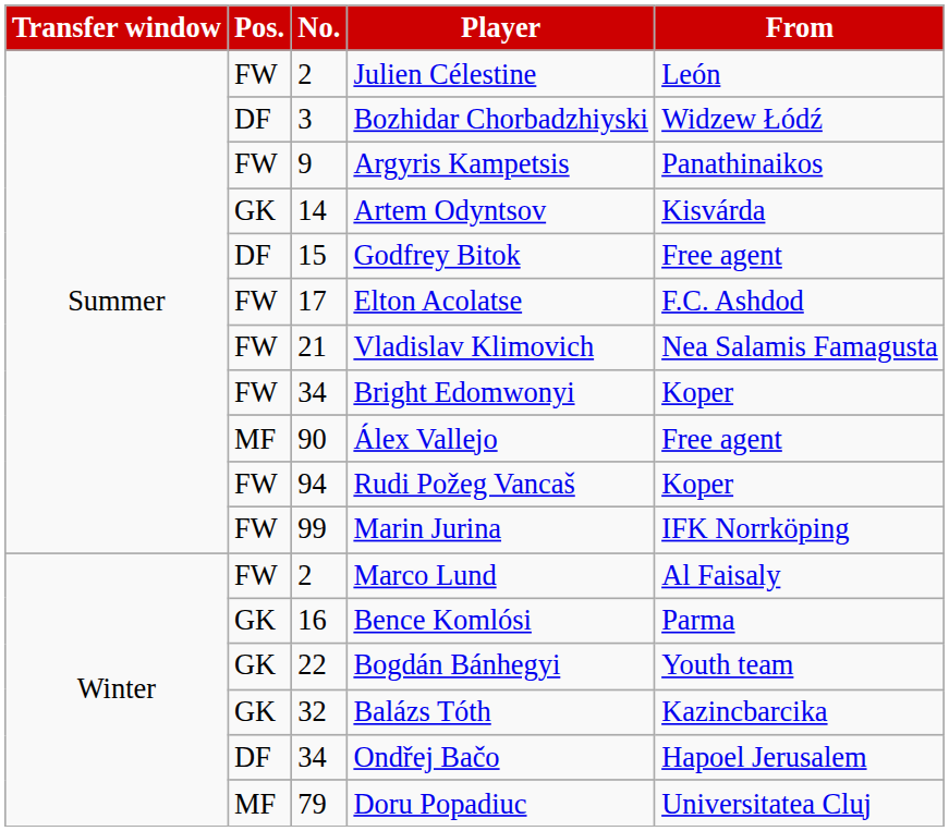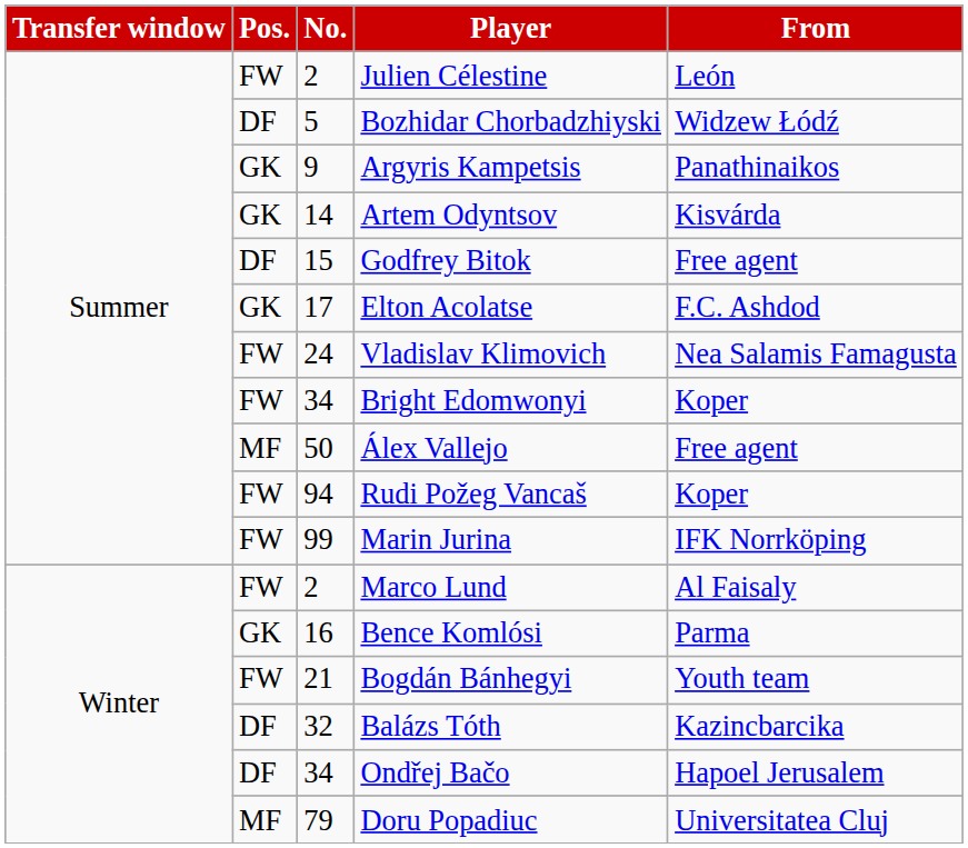 <table class="wikitable plainrowheaders sortable">
 <tr>
 <th style="background-color:#CD0001;color:white">Transfer window</th>
 <th style="background-color:#CD0001;color:white">Pos.</th>
 <th style="background-color:#CD0001;color:white">No.</th>
 <th style="background-color:#CD0001;color:white">Player</th>
 <th style="background-color:#CD0001;color:white">From</th>
 </tr>
 <tr>
 <td rowspan="11" style="text-align:center;">Summer</td>
 <td style=text-aligncenter;>FW</td>
 <td style=text-aligncenter;>2</td>
 <td style=text-alignleft;> <a href='#'>Julien Célestine</a></td>
 <td style=text-alignleft;> <a href='#'>León</a></td>
 </tr>
 <tr>
 <td style=text-aligncenter;>DF</td>
-<td style=text-aligncenter;>3</td>
+<td style=text-aligncenter;>5</td>
 <td style=text-alignleft;> <a href='#'>Bozhidar Chorbadzhiyski</a></td>
 <td style=text-alignleft;> <a href='#'>Widzew Łódź</a></td>
 </tr>
 <tr>
-<td style=text-aligncenter;>FW</td>
+<td style=text-aligncenter;>GK</td>
 <td style=text-aligncenter;>9</td>
 <td style=text-alignleft;> <a href='#'>Argyris Kampetsis</a></td>
 <td style=text-alignleft;> <a href='#'>Panathinaikos</a></td>
 </tr>
 <tr>
 <td style=text-aligncenter;>GK</td>
 <td style=text-aligncenter;>14</td>
 <td style=text-alignleft;> <a href='#'>Artem Odyntsov</a></td>
 <td style=text-alignleft;><a href='#'>Kisvárda</a></td>
 </tr>
 <tr>
 <td style=text-aligncenter;>DF</td>
 <td style=text-aligncenter;>15</td>
 <td style=text-alignleft;> <a href='#'>Godfrey Bitok</a></td>
 <td style=text-alignleft;><a href='#'>Free agent</a></td>
 </tr>
 <tr>
-<td style=text-aligncenter;>FW</td>
+<td style=text-aligncenter;>GK</td>
 <td style=text-aligncenter;>17</td>
 <td style=text-alignleft;> <a href='#'>Elton Acolatse</a></td>
 <td style=text-alignleft;> <a href='#'>F.C. Ashdod</a></td>
 </tr>
 <tr>
 <td style=text-aligncenter;>FW</td>
-<td style=text-aligncenter;>21</td>
+<td style=text-aligncenter;>24</td>
 <td style=text-alignleft;> <a href='#'>Vladislav Klimovich</a></td>
 <td style=text-alignleft;> <a href='#'>Nea Salamis Famagusta</a></td>
 </tr>
 <tr>
 <td style=text-aligncenter;>FW</td>
 <td style=text-aligncenter;>34</td>
 <td style=text-alignleft;> <a href='#'>Bright Edomwonyi</a></td>
 <td style=text-alignleft;> <a href='#'>Koper</a></td>
 </tr>
 <tr>
 <td style=text-aligncenter;>MF</td>
-<td style=text-aligncenter;>90</td>
+<td style=text-aligncenter;>50</td>
 <td style=text-alignleft;> <a href='#'>Álex Vallejo</a></td>
 <td style=text-alignleft;><a href='#'>Free agent</a></td>
 </tr>
 <tr>
 <td style=text-aligncenter;>FW</td>
 <td style=text-aligncenter;>94</td>
 <td style=text-alignleft;> <a href='#'>Rudi Požeg Vancaš</a></td>
 <td style=text-alignleft;> <a href='#'>Koper</a></td>
 </tr>
 <tr>
 <td style=text-aligncenter;>FW</td>
 <td style=text-aligncenter;>99</td>
 <td style=text-alignleft;> <a href='#'>Marin Jurina</a></td>
 <td style=text-alignleft;> <a href='#'>IFK Norrköping</a></td>
 </tr>
 <tr>
 <td rowspan="6" style="text-align:center;">Winter</td>
 <td style=text-aligncenter;>FW</td>
 <td style=text-aligncenter;>2</td>
 <td style=text-alignleft;> <a href='#'>Marco Lund</a></td>
 <td style=text-alignleft;> <a href='#'>Al Faisaly</a></td>
 </tr>
 <tr>
 <td style=text-aligncenter;>GK</td>
 <td style=text-aligncenter;>16</td>
 <td style=text-alignleft;> <a href='#'>Bence Komlósi</a></td>
 <td style=text-alignleft;> <a href='#'>Parma</a></td>
 </tr>
 <tr>
-<td style=text-aligncenter;>GK</td>
-<td style=text-aligncenter;>22</td>
+<td style=text-aligncenter;>FW</td>
+<td style=text-aligncenter;>21</td>
 <td style=text-alignleft;> <a href='#'>Bogdán Bánhegyi</a></td>
 <td style=text-alignleft;><a href='#'>Youth team</a></td>
 </tr>
 <tr>
-<td style=text-aligncenter;>GK</td>
+<td style=text-aligncenter;>DF</td>
 <td style=text-aligncenter;>32</td>
 <td style=text-alignleft;> <a href='#'>Balázs Tóth</a></td>
 <td style=text-alignleft;><a href='#'>Kazincbarcika</a></td>
 </tr>
 <tr>
 <td style=text-aligncenter;>DF</td>
 <td style=text-aligncenter;>34</td>
 <td style=text-alignleft;> <a href='#'>Ondřej Bačo</a></td>
 <td style=text-alignleft;> <a href='#'>Hapoel Jerusalem</a></td>
 </tr>
 <tr>
 <td style=text-aligncenter;>MF</td>
 <td style=text-aligncenter;>79</td>
 <td style=text-alignleft;> <a href='#'>Doru Popadiuc</a></td>
 <td style=text-alignleft;> <a href='#'>Universitatea Cluj</a></td>
 </tr>
 <tr>
 </tr>
 </table>
